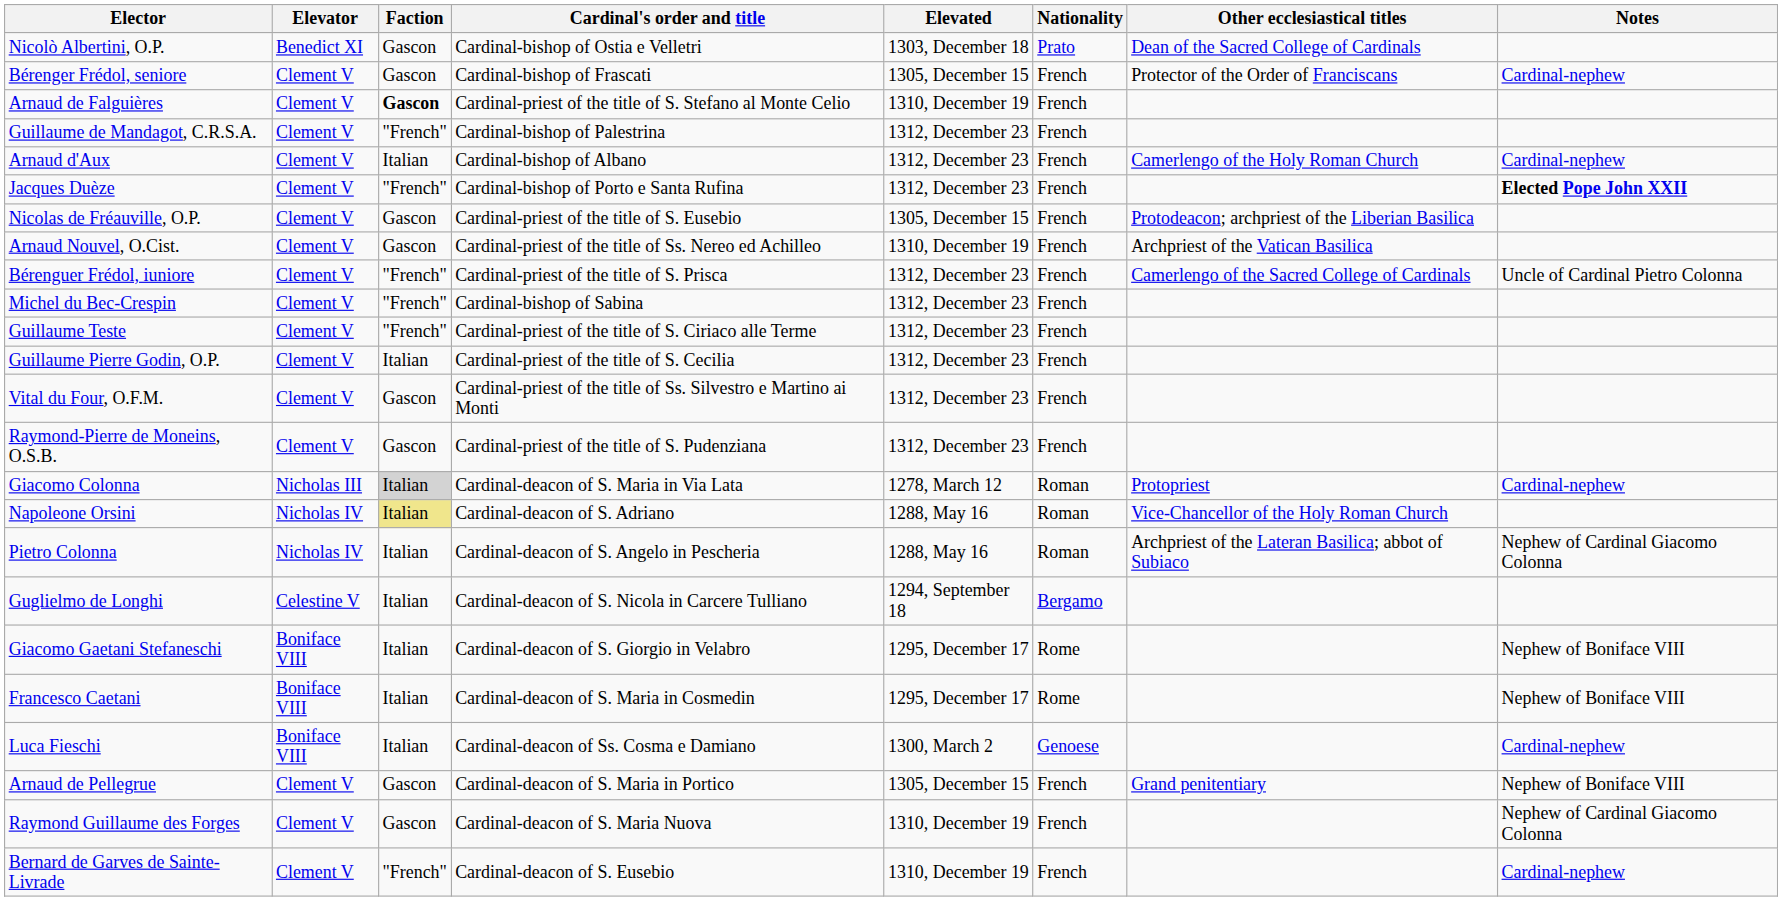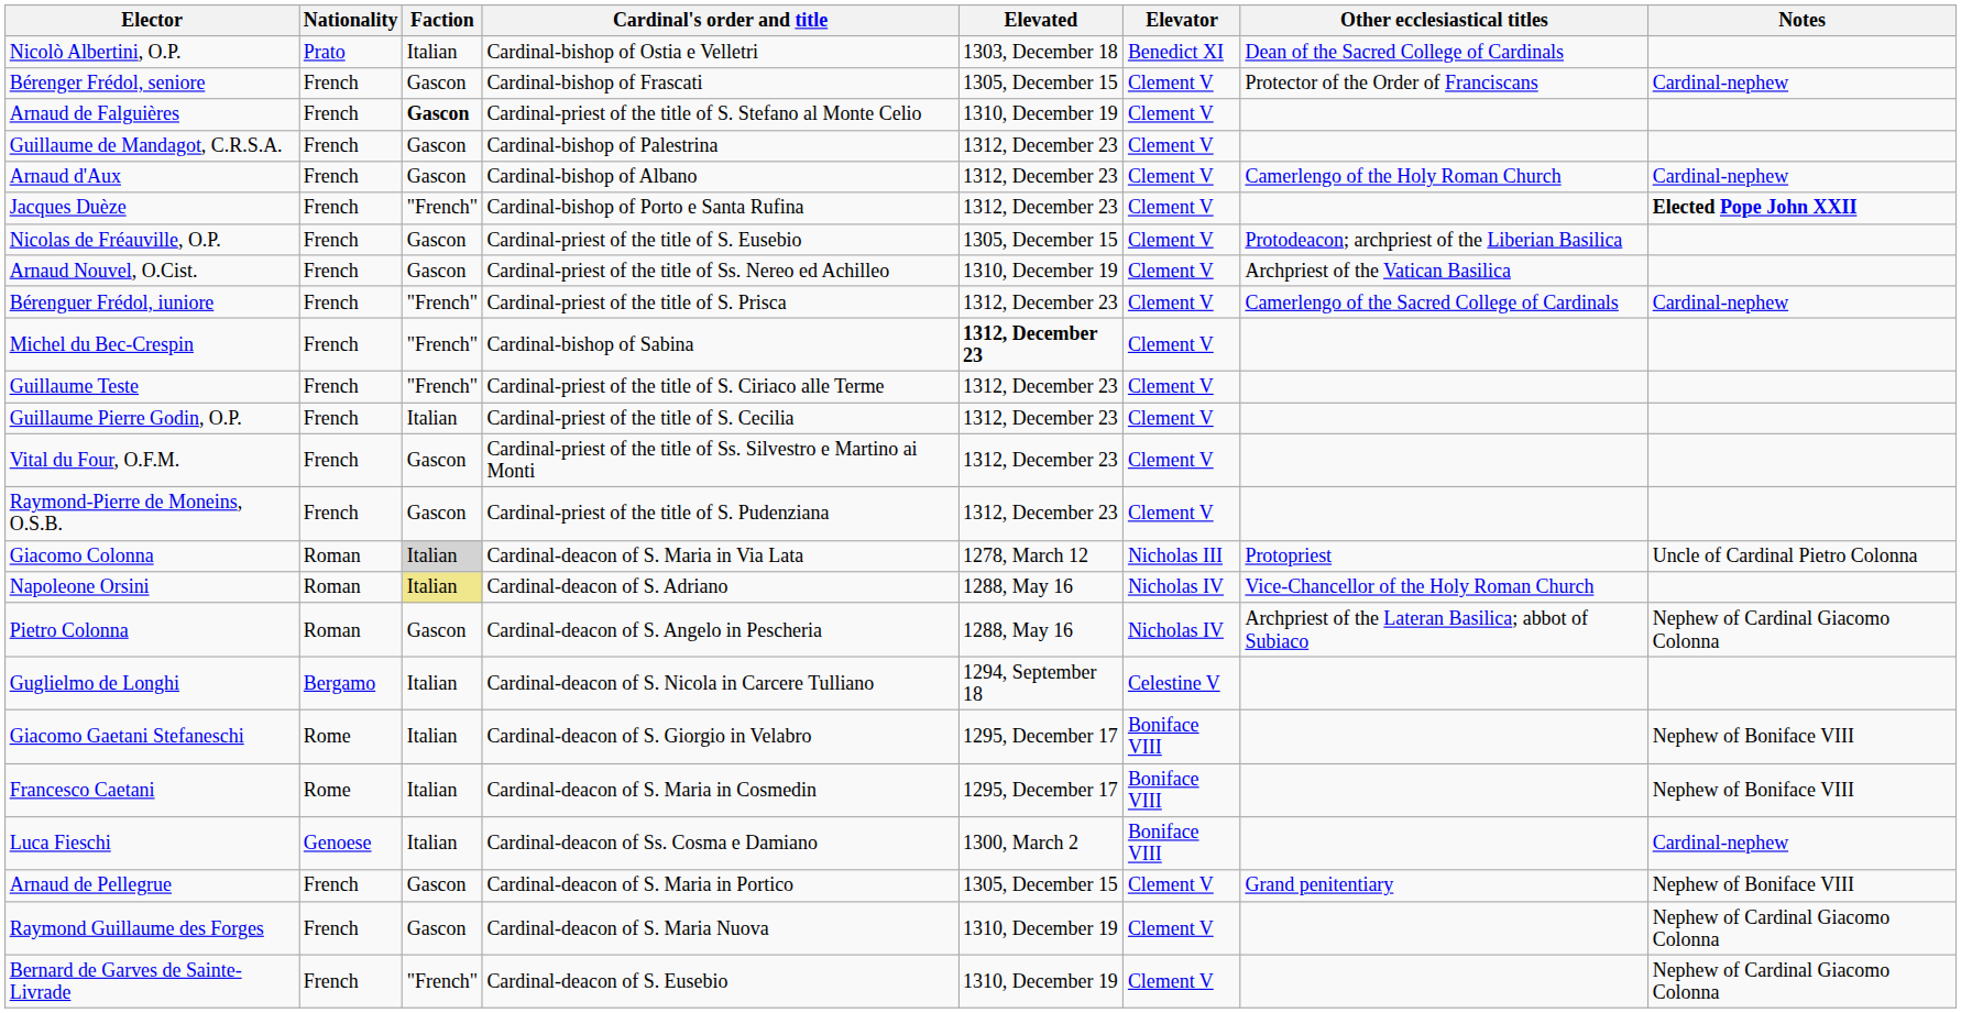 <table class="wikitable sortable collapsible" style="width:100%">
 <tr>
 <th width="*">Elector</th>
-<th width="*">Elevator</th>
+<th width="*">Nationality</th>
 <th width="*">Faction</th>
 <th width="*">Cardinal's order and <a href='#'>title</a></th>
 <th width="*">Elevated</th>
-<th width="*">Nationality</th>
+<th width="*">Elevator</th>
 <th width="*">Other ecclesiastical titles</th>
 <th width="*">Notes</th>
 </tr>
 <tr valign="top">
 <td><a href='#'>Nicolò Albertini</a>, O.P.</td>
-<td><a href='#'>Benedict XI</a></td>
-<td>Gascon</td>
+<td><a href='#'>Prato</a></td>
+<td>Italian</td>
 <td>Cardinal-bishop of Ostia e Velletri</td>
 <td>1303, December 18</td>
-<td><a href='#'>Prato</a></td>
+<td><a href='#'>Benedict XI</a></td>
 <td><a href='#'>Dean of the Sacred College of Cardinals</a></td>
 <td></td>
 </tr>
 <tr>
 <td><a href='#'>Bérenger Frédol, seniore</a></td>
-<td><a href='#'>Clement V</a></td>
+<td>French</td>
 <td>Gascon</td>
 <td>Cardinal-bishop of Frascati</td>
 <td>1305, December 15</td>
-<td>French</td>
+<td><a href='#'>Clement V</a></td>
 <td>Protector of the Order of <a href='#'>Franciscans</a></td>
 <td><a href='#'>Cardinal-nephew</a></td>
 </tr>
 <tr>
 <td><a href='#'>Arnaud de Falguières</a></td>
-<td><a href='#'>Clement V</a></td>
+<td>French</td>
 <td><strong>Gascon</strong></td>
 <td>Cardinal-priest of the title of S. Stefano al Monte Celio</td>
 <td>1310, December 19</td>
-<td>French</td>
+<td><a href='#'>Clement V</a></td>
 <td></td>
 <td></td>
 </tr>
 <tr>
 <td><a href='#'>Guillaume de Mandagot</a>, C.R.S.A.</td>
-<td><a href='#'>Clement V</a></td>
-<td>"French"</td>
+<td>French</td>
+<td>Gascon</td>
 <td>Cardinal-bishop of Palestrina</td>
 <td>1312, December 23</td>
-<td>French</td>
+<td><a href='#'>Clement V</a></td>
 <td></td>
 <td></td>
 </tr>
 <tr>
 <td><a href='#'>Arnaud d'Aux</a></td>
-<td><a href='#'>Clement V</a></td>
-<td>Italian</td>
+<td>French</td>
+<td>Gascon</td>
 <td>Cardinal-bishop of Albano</td>
 <td>1312, December 23</td>
-<td>French</td>
+<td><a href='#'>Clement V</a></td>
 <td><a href='#'>Camerlengo of the Holy Roman Church</a></td>
 <td><a href='#'>Cardinal-nephew</a></td>
 </tr>
 <tr>
 <td><a href='#'>Jacques Duèze</a></td>
-<td><a href='#'>Clement V</a></td>
+<td>French</td>
 <td>"French"</td>
 <td>Cardinal-bishop of Porto e Santa Rufina</td>
 <td>1312, December 23</td>
-<td>French</td>
+<td><a href='#'>Clement V</a></td>
 <td></td>
 <td><strong>Elected <a href='#'>Pope John XXII</a></strong></td>
 </tr>
 <tr>
 <td><a href='#'>Nicolas de Fréauville</a>, O.P.</td>
-<td><a href='#'>Clement V</a></td>
+<td>French</td>
 <td>Gascon</td>
 <td>Cardinal-priest of the title of S. Eusebio</td>
 <td>1305, December 15</td>
-<td>French</td>
+<td><a href='#'>Clement V</a></td>
 <td><a href='#'>Protodeacon</a>; archpriest of the <a href='#'>Liberian Basilica</a></td>
 <td></td>
 </tr>
 <tr>
 <td><a href='#'>Arnaud Nouvel</a>, O.Cist.</td>
-<td><a href='#'>Clement V</a></td>
+<td>French</td>
 <td>Gascon</td>
 <td>Cardinal-priest of the title of Ss. Nereo ed Achilleo</td>
 <td>1310, December 19</td>
-<td>French</td>
+<td><a href='#'>Clement V</a></td>
 <td>Archpriest of the <a href='#'>Vatican Basilica</a></td>
 <td></td>
 </tr>
 <tr>
 <td><a href='#'>Bérenguer Frédol, iuniore</a></td>
-<td><a href='#'>Clement V</a></td>
+<td>French</td>
 <td>"French"</td>
 <td>Cardinal-priest of the title of S. Prisca</td>
 <td>1312, December 23</td>
-<td>French</td>
+<td><a href='#'>Clement V</a></td>
 <td><a href='#'>Camerlengo of the Sacred College of Cardinals</a></td>
-<td>Uncle of Cardinal Pietro Colonna</td>
+<td><a href='#'>Cardinal-nephew</a></td>
 </tr>
 <tr>
 <td><a href='#'>Michel du Bec-Crespin</a></td>
-<td><a href='#'>Clement V</a></td>
+<td>French</td>
 <td>"French"</td>
 <td>Cardinal-bishop of Sabina</td>
-<td>1312, December 23</td>
-<td>French</td>
+<td><strong>1312, December 23</strong></td>
+<td><a href='#'>Clement V</a></td>
 <td></td>
 <td></td>
 </tr>
 <tr>
 <td><a href='#'>Guillaume Teste</a></td>
-<td><a href='#'>Clement V</a></td>
+<td>French</td>
 <td>"French"</td>
 <td>Cardinal-priest of the title of S. Ciriaco alle Terme</td>
 <td>1312, December 23</td>
-<td>French</td>
+<td><a href='#'>Clement V</a></td>
 <td></td>
 <td></td>
 </tr>
 <tr>
 <td><a href='#'>Guillaume Pierre Godin</a>, O.P.</td>
-<td><a href='#'>Clement V</a></td>
+<td>French</td>
 <td>Italian</td>
 <td>Cardinal-priest of the title of S. Cecilia</td>
 <td>1312, December 23</td>
-<td>French</td>
+<td><a href='#'>Clement V</a></td>
 <td></td>
 <td></td>
 </tr>
 <tr>
 <td><a href='#'>Vital du Four</a>, O.F.M.</td>
-<td><a href='#'>Clement V</a></td>
+<td>French</td>
 <td>Gascon</td>
 <td>Cardinal-priest of the title of Ss. Silvestro e Martino ai Monti</td>
 <td>1312, December 23</td>
-<td>French</td>
+<td><a href='#'>Clement V</a></td>
 <td></td>
 <td></td>
 </tr>
 <tr>
 <td><a href='#'>Raymond-Pierre de Moneins</a>, O.S.B.</td>
-<td><a href='#'>Clement V</a></td>
+<td>French</td>
 <td>Gascon</td>
 <td>Cardinal-priest of the title of S. Pudenziana</td>
 <td>1312, December 23</td>
-<td>French</td>
+<td><a href='#'>Clement V</a></td>
 <td></td>
 <td></td>
 </tr>
 <tr>
 <td><a href='#'>Giacomo Colonna</a></td>
-<td><a href='#'>Nicholas III</a></td>
+<td>Roman</td>
 <td style="background: lightgrey;">Italian</td>
 <td>Cardinal-deacon of S. Maria in Via Lata</td>
 <td>1278, March 12</td>
-<td>Roman</td>
+<td><a href='#'>Nicholas III</a></td>
 <td><a href='#'>Protopriest</a></td>
-<td><a href='#'>Cardinal-nephew</a></td>
+<td>Uncle of Cardinal Pietro Colonna</td>
 </tr>
 <tr>
 <td><a href='#'>Napoleone Orsini</a></td>
-<td><a href='#'>Nicholas IV</a></td>
+<td>Roman</td>
 <td style="background: khaki;">Italian</td>
 <td>Cardinal-deacon of S. Adriano</td>
 <td>1288, May 16</td>
-<td>Roman</td>
+<td><a href='#'>Nicholas IV</a></td>
 <td><a href='#'>Vice-Chancellor of the Holy Roman Church</a></td>
 <td></td>
 </tr>
 <tr>
 <td><a href='#'>Pietro Colonna</a></td>
-<td><a href='#'>Nicholas IV</a></td>
-<td>Italian</td>
+<td>Roman</td>
+<td>Gascon</td>
 <td>Cardinal-deacon of S. Angelo in Pescheria</td>
 <td>1288, May 16</td>
-<td>Roman</td>
+<td><a href='#'>Nicholas IV</a></td>
 <td>Archpriest of the <a href='#'>Lateran Basilica</a>; abbot of <a href='#'>Subiaco</a></td>
 <td>Nephew of Cardinal Giacomo Colonna</td>
 </tr>
 <tr>
 <td><a href='#'>Guglielmo de Longhi</a></td>
-<td><a href='#'>Celestine V</a></td>
+<td><a href='#'>Bergamo</a></td>
 <td>Italian</td>
 <td>Cardinal-deacon of S. Nicola in Carcere Tulliano</td>
 <td>1294, September 18</td>
-<td><a href='#'>Bergamo</a></td>
+<td><a href='#'>Celestine V</a></td>
 <td></td>
 <td></td>
 </tr>
 <tr>
 <td><a href='#'>Giacomo Gaetani Stefaneschi</a></td>
-<td><a href='#'>Boniface VIII</a></td>
+<td>Rome</td>
 <td>Italian</td>
 <td>Cardinal-deacon of S. Giorgio in Velabro</td>
 <td>1295, December 17</td>
-<td>Rome</td>
+<td><a href='#'>Boniface VIII</a></td>
 <td></td>
 <td>Nephew of Boniface VIII</td>
 </tr>
 <tr>
 <td><a href='#'>Francesco Caetani</a></td>
-<td><a href='#'>Boniface VIII</a></td>
+<td>Rome</td>
 <td>Italian</td>
 <td>Cardinal-deacon of S. Maria in Cosmedin</td>
 <td>1295, December 17</td>
-<td>Rome</td>
+<td><a href='#'>Boniface VIII</a></td>
 <td></td>
 <td>Nephew of Boniface VIII</td>
 </tr>
 <tr>
 <td><a href='#'>Luca Fieschi</a></td>
-<td><a href='#'>Boniface VIII</a></td>
+<td><a href='#'>Genoese</a></td>
 <td>Italian</td>
 <td>Cardinal-deacon of Ss. Cosma e Damiano</td>
 <td>1300, March 2</td>
-<td><a href='#'>Genoese</a></td>
+<td><a href='#'>Boniface VIII</a></td>
 <td></td>
 <td><a href='#'>Cardinal-nephew</a></td>
 </tr>
 <tr>
 <td><a href='#'>Arnaud de Pellegrue</a></td>
-<td><a href='#'>Clement V</a></td>
+<td>French</td>
 <td>Gascon</td>
 <td>Cardinal-deacon of S. Maria in Portico</td>
 <td>1305, December 15</td>
-<td>French</td>
+<td><a href='#'>Clement V</a></td>
 <td><a href='#'>Grand penitentiary</a></td>
 <td>Nephew of Boniface VIII</td>
 </tr>
 <tr>
 <td><a href='#'>Raymond Guillaume des Forges</a></td>
-<td><a href='#'>Clement V</a></td>
+<td>French</td>
 <td>Gascon</td>
 <td>Cardinal-deacon of S. Maria Nuova</td>
 <td>1310, December 19</td>
-<td>French</td>
+<td><a href='#'>Clement V</a></td>
 <td></td>
 <td>Nephew of Cardinal Giacomo Colonna</td>
 </tr>
 <tr>
 <td><a href='#'>Bernard de Garves de Sainte-Livrade</a></td>
-<td><a href='#'>Clement V</a></td>
+<td>French</td>
 <td>"French"</td>
 <td>Cardinal-deacon of S. Eusebio</td>
 <td>1310, December 19</td>
-<td>French</td>
+<td><a href='#'>Clement V</a></td>
 <td></td>
-<td><a href='#'>Cardinal-nephew</a></td>
+<td>Nephew of Cardinal Giacomo Colonna</td>
 </tr>
 </table>
